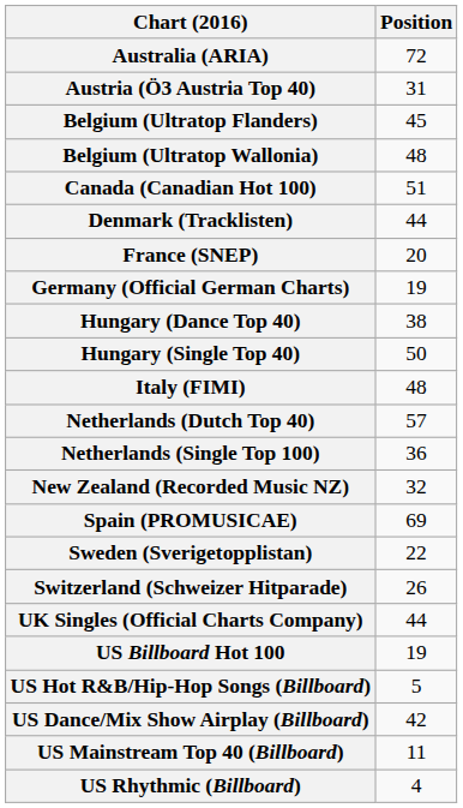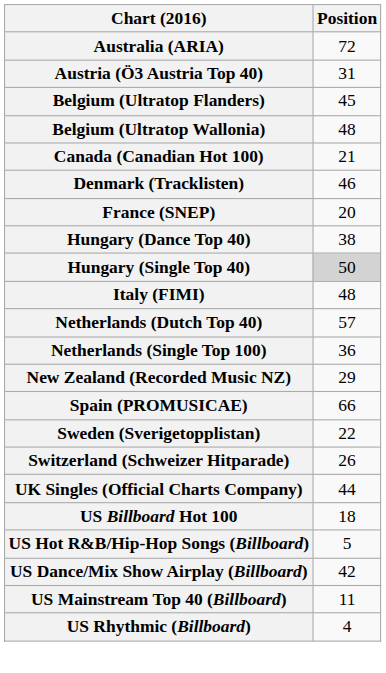 <table class="wikitable plainrowheaders sortable" style="text-align:center">
 <tr>
 <th>Chart (2016)</th>
 <th>Position</th>
 </tr>
 <tr>
 <th scope="row">Australia (ARIA)</th>
 <td>72</td>
 </tr>
 <tr>
 <th scope="row">Austria (Ö3 Austria Top 40)</th>
 <td>31</td>
 </tr>
 <tr>
 <th scope="row">Belgium (Ultratop Flanders)</th>
 <td>45</td>
 </tr>
 <tr>
 <th scope="row">Belgium (Ultratop Wallonia)</th>
 <td>48</td>
 </tr>
 <tr>
 <th scope="row">Canada (Canadian Hot 100)</th>
-<td>51</td>
+<td>21</td>
 </tr>
 <tr>
 <th scope="row">Denmark (Tracklisten)</th>
-<td>44</td>
+<td>46</td>
 </tr>
 <tr>
 <th scope="row">France (SNEP)</th>
 <td>20</td>
-</tr>
-<tr>
-<th scope="row">Germany (Official German Charts)</th>
-<td>19</td>
 </tr>
 <tr>
 <th scope="row">Hungary (Dance Top 40)</th>
 <td>38</td>
 </tr>
 <tr>
 <th scope="row">Hungary (Single Top 40)</th>
-<td>50</td>
+<td style="background: lightgrey;">50</td>
 </tr>
 <tr>
 <th scope="row">Italy (FIMI)</th>
 <td>48</td>
 </tr>
 <tr>
 <th scope="row">Netherlands (Dutch Top 40)</th>
 <td>57</td>
 </tr>
 <tr>
 <th scope="row">Netherlands (Single Top 100)</th>
 <td>36</td>
 </tr>
 <tr>
 <th scope="row">New Zealand (Recorded Music NZ)</th>
-<td>32</td>
+<td>29</td>
 </tr>
 <tr>
 <th scope="row">Spain (PROMUSICAE)</th>
-<td>69</td>
+<td>66</td>
 </tr>
 <tr>
 <th scope="row">Sweden (Sverigetopplistan)</th>
 <td>22</td>
 </tr>
 <tr>
 <th scope="row">Switzerland (Schweizer Hitparade)</th>
 <td>26</td>
 </tr>
 <tr>
 <th scope="row">UK Singles (Official Charts Company)</th>
 <td>44</td>
 </tr>
 <tr>
 <th scope="row">US <em>Billboard</em> Hot 100</th>
-<td>19</td>
+<td>18</td>
 </tr>
 <tr>
 <th scope="row">US Hot R&B/Hip-Hop Songs (<em>Billboard</em>)</th>
 <td>5</td>
 </tr>
 <tr>
 <th scope="row">US Dance/Mix Show Airplay (<em>Billboard</em>)</th>
 <td>42</td>
 </tr>
 <tr>
 <th scope="row">US Mainstream Top 40 (<em>Billboard</em>)</th>
 <td>11</td>
 </tr>
 <tr>
 <th scope="row">US Rhythmic (<em>Billboard</em>)</th>
 <td>4</td>
 </tr>
 </table>
